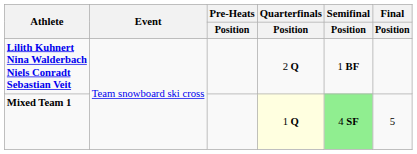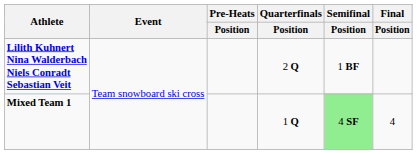 <table class="wikitable" style="font-size:90%">
 <tr>
 <th rowspan="2">Athlete</th>
 <th rowspan="2">Event</th>
 <th>Pre-Heats</th>
 <th>Quarterfinals</th>
 <th>Semifinal</th>
 <th>Final</th>
 </tr>
 <tr style="font-size:95%">
 <th>Position</th>
 <th>Position</th>
 <th>Position</th>
 <th>Position</th>
 </tr>
 <tr align=center>
 <td align=left><strong><a href='#'>Lilith Kuhnert</a><br><a href='#'>Nina Walderbach</a><br><a href='#'>Niels Conradt</a><br><a href='#'>Sebastian Veit</a></strong></td>
 <td align=left rowspan=2><a href='#'>Team snowboard ski cross</a></td>
 <td></td>
 <td>2 <strong>Q</strong></td>
 <td>1 <strong>BF</strong></td>
 <td></td>
 </tr>
 <tr align=center>
 <td align=left><strong>Mixed Team 1</strong><br><small><br><br><br></small></td>
 <td></td>
-<td style="background: lightyellow;">1 <strong>Q</strong></td>
+<td>1 <strong>Q</strong></td>
 <td style="background: lightgreen;">4 <strong>SF</strong></td>
-<td>5</td>
+<td>4</td>
 </tr>
 </table>
